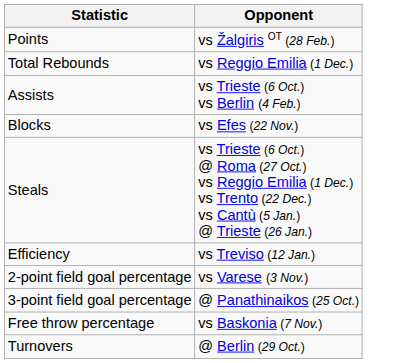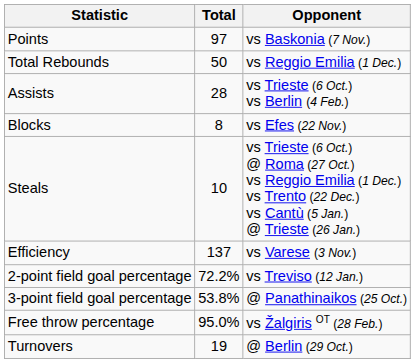 <table class=wikitable>
 <tr>
 <th>Statistic</th>
+<th>Total</th>
 <th>Opponent</th>
 </tr>
 <tr>
 <td>Points</td>
-<td>vs  <a href='#'>Žalgiris</a> <small><sup>OT</sup> (<em>28 Feb.</em>) </small></td>
+<td align=center>97</td>
+<td>vs  <a href='#'>Baskonia</a><small> (<em>7 Nov.</em>) </small></td>
 </tr>
 <tr>
 <td>Total Rebounds</td>
+<td align=center>50</td>
 <td>vs  <a href='#'>Reggio Emilia</a><small> (<em>1 Dec.</em>) </small></td>
 </tr>
 <tr>
 <td>Assists</td>
+<td align=center>28</td>
 <td>vs  <a href='#'>Trieste</a><small> (<em>6 Oct.</em>) </small> <br> vs  <a href='#'>Berlin</a> <small> (<em>4 Feb.</em>) </small></td>
 </tr>
 <tr>
 <td>Blocks</td>
+<td align=center>8</td>
 <td>vs  <a href='#'>Efes</a><small> (<em>22 Nov.</em>) </small></td>
 </tr>
 <tr>
 <td>Steals</td>
+<td align=center>10</td>
 <td>vs  <a href='#'>Trieste</a><small> (<em>6 Oct.</em>) </small> <br> @  <a href='#'>Roma</a><small> (<em>27 Oct.</em>) </small> <br> vs  <a href='#'>Reggio Emilia</a><small> (<em>1 Dec.</em>) </small> <br> vs  <a href='#'>Trento</a><small> (<em>22 Dec.</em>) </small> <br> vs  <a href='#'>Cantù</a><small> (<em>5 Jan.</em>) </small> <br> @  <a href='#'>Trieste</a><small> (<em>26 Jan.</em>) </small></td>
 </tr>
 <tr>
 <td>Efficiency</td>
+<td align=center>137</td>
+<td>vs  <a href='#'>Varese</a> <small> (<em>3 Nov.</em>) </small></td>
+</tr>
+<tr>
+<td>2-point field goal percentage</td>
+<td align=center>72.2%</td>
 <td>vs  <a href='#'>Treviso</a><small> (<em>12 Jan.</em>) </small></td>
 </tr>
 <tr>
-<td>2-point field goal percentage</td>
-<td>vs  <a href='#'>Varese</a> <small> (<em>3 Nov.</em>) </small></td>
-</tr>
-<tr>
 <td>3-point field goal percentage</td>
+<td align=center>53.8%</td>
 <td>@  <a href='#'>Panathinaikos</a><small> (<em>25 Oct.</em>) </small></td>
 </tr>
 <tr>
 <td>Free throw percentage</td>
-<td>vs  <a href='#'>Baskonia</a><small> (<em>7 Nov.</em>) </small></td>
+<td align=center>95.0%</td>
+<td>vs  <a href='#'>Žalgiris</a> <small><sup>OT</sup> (<em>28 Feb.</em>) </small></td>
 </tr>
 <tr>
 <td>Turnovers</td>
+<td align=center>19</td>
 <td>@  <a href='#'>Berlin</a><small> (<em>29 Oct.</em>) </small></td>
 </tr>
 </table>
